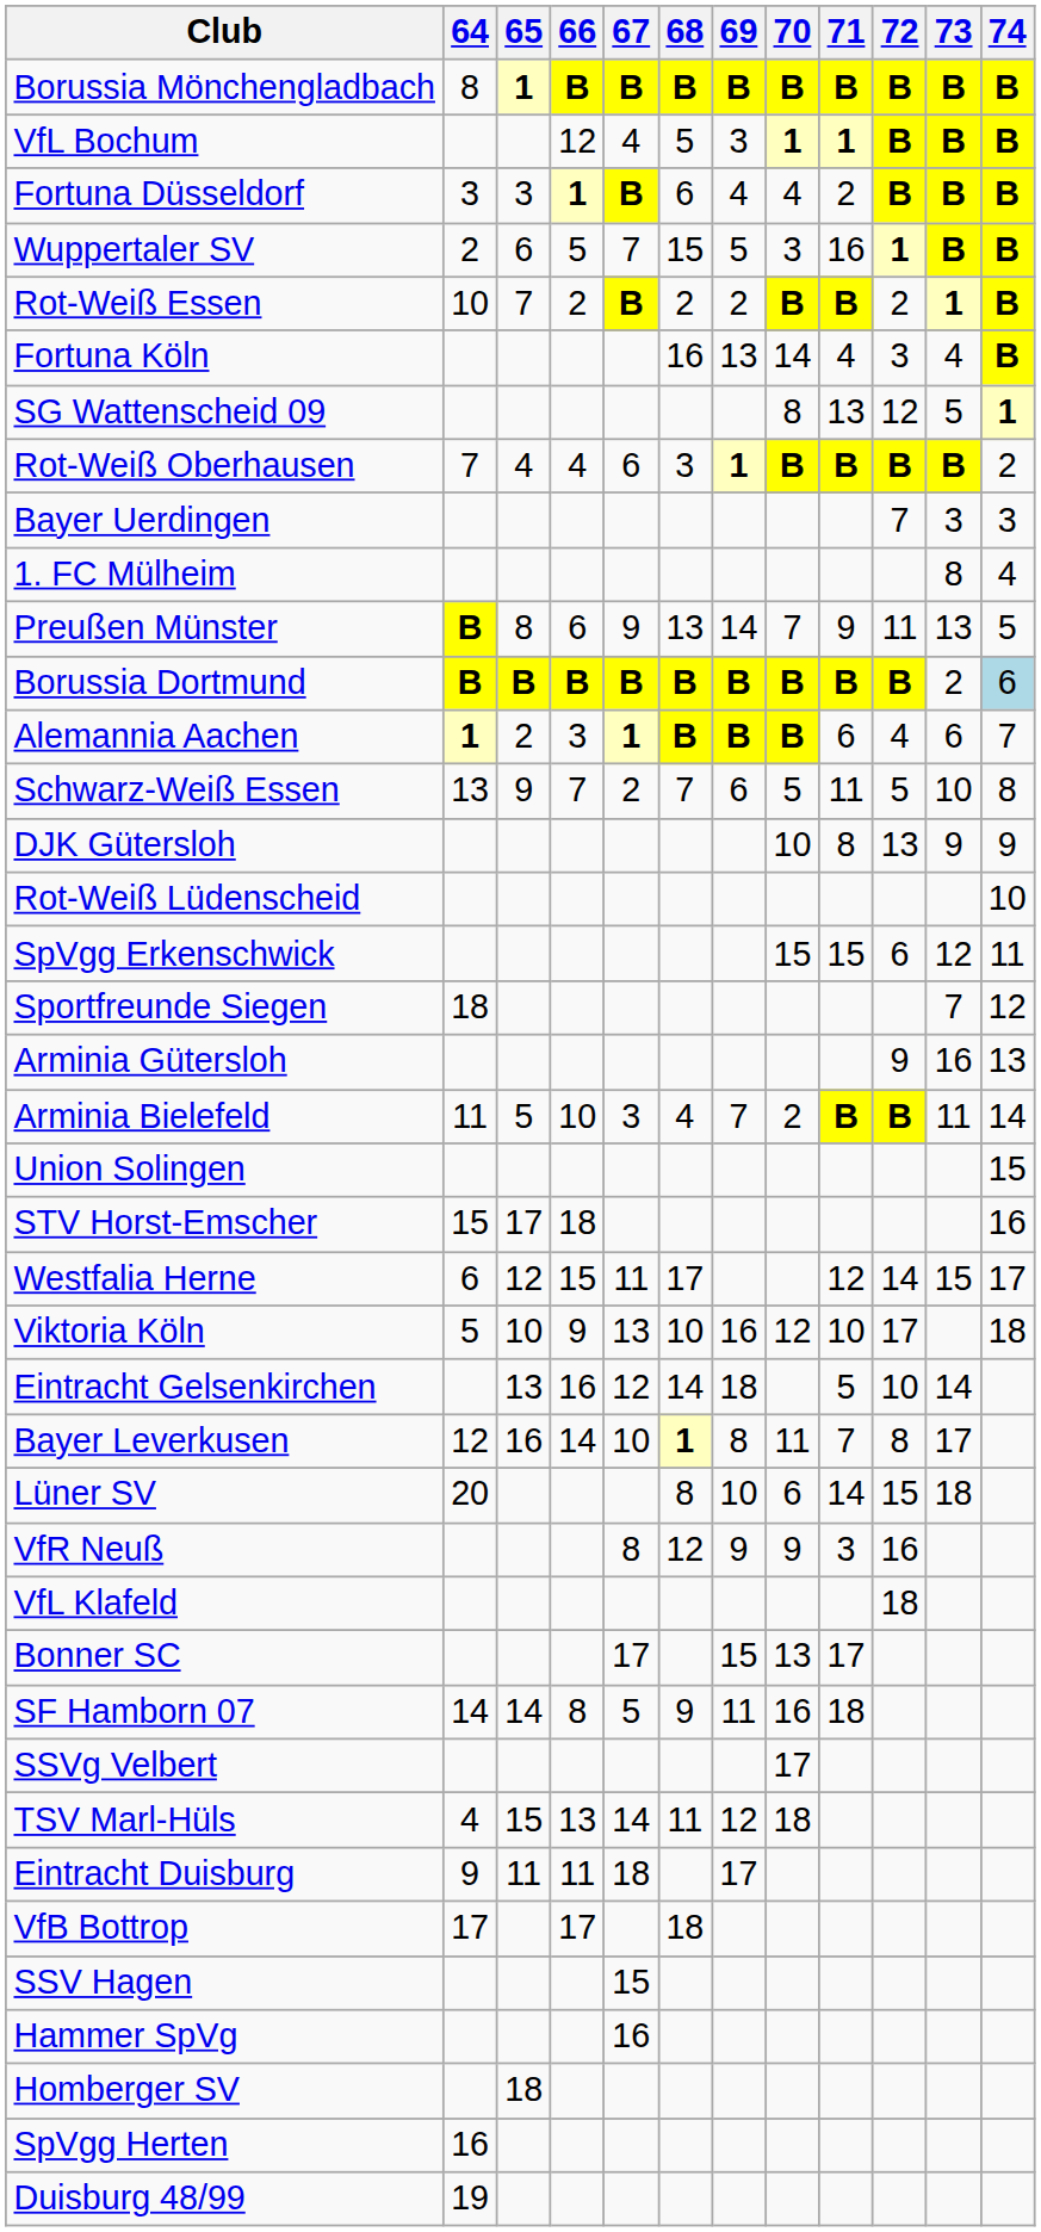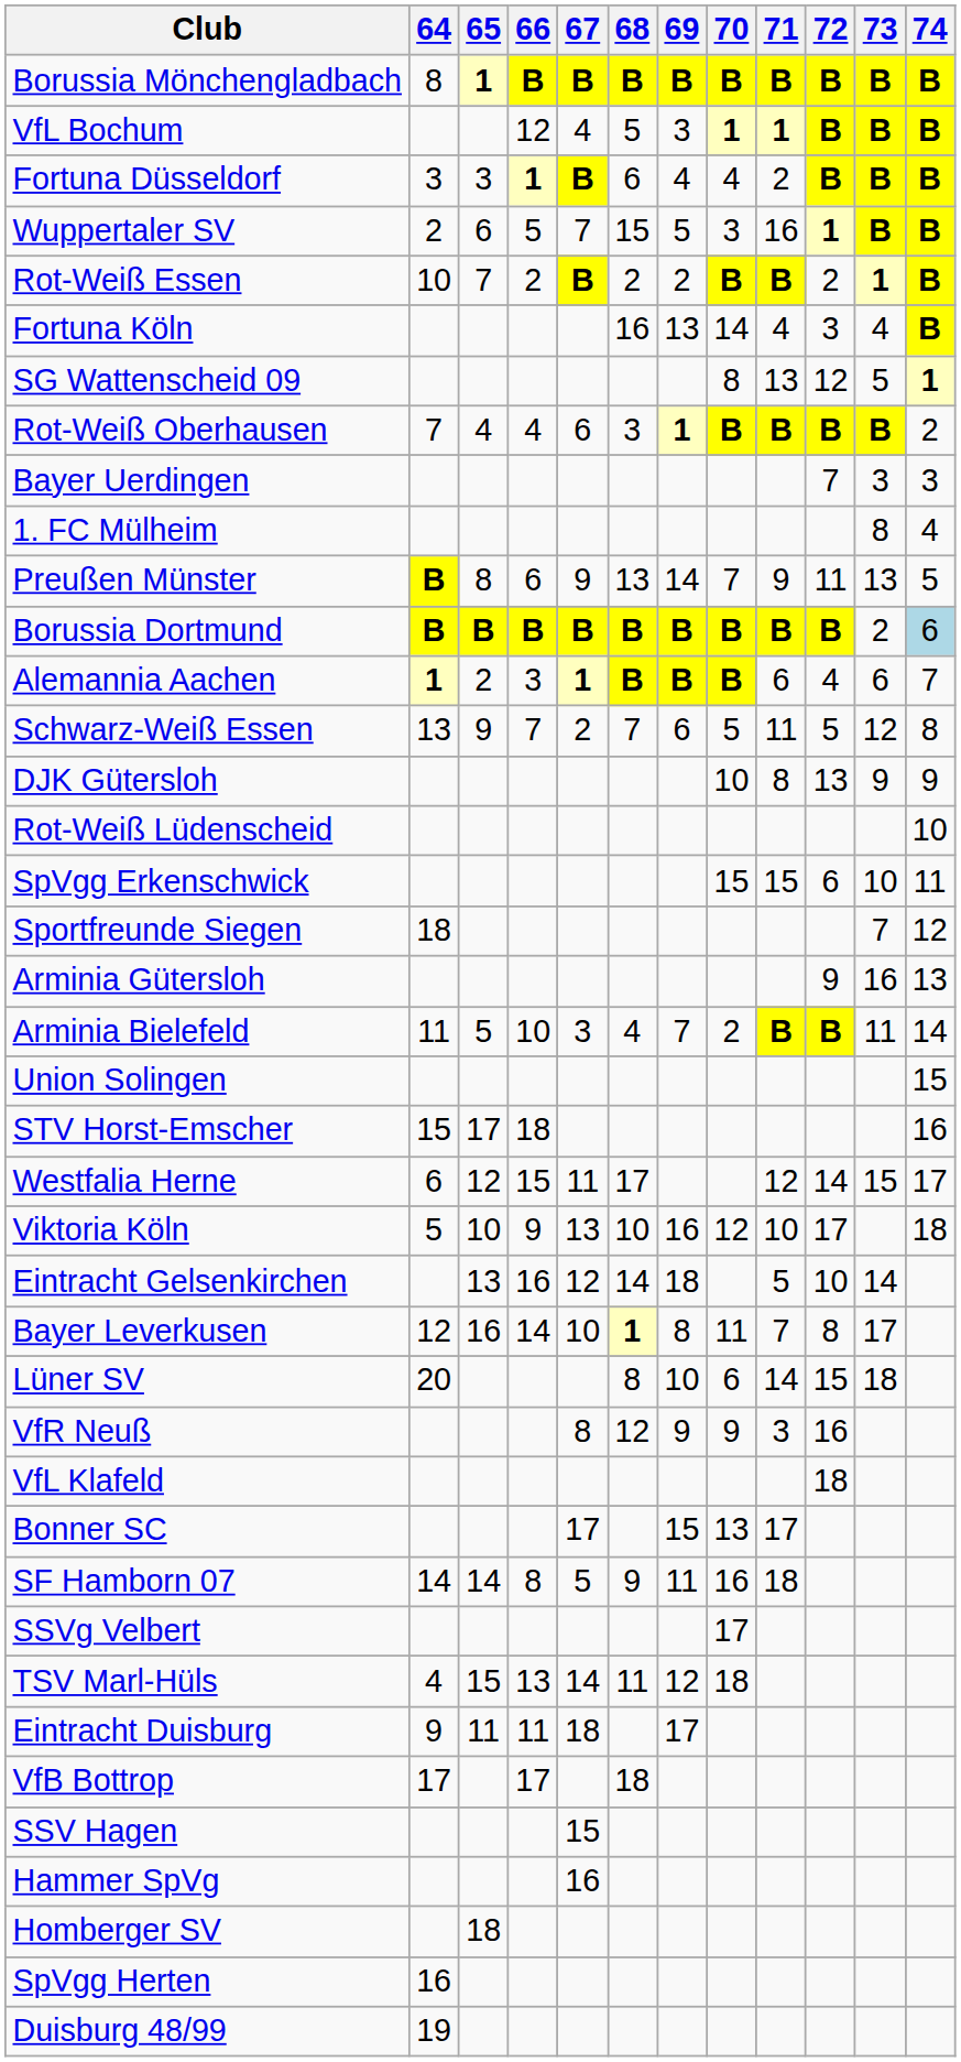 <table class="wikitable">
 <tr>
 <th>Club</th>
 <th><a href='#'>64</a></th>
 <th><a href='#'>65</a></th>
 <th><a href='#'>66</a></th>
 <th><a href='#'>67</a></th>
 <th><a href='#'>68</a></th>
 <th><a href='#'>69</a></th>
 <th><a href='#'>70</a></th>
 <th><a href='#'>71</a></th>
 <th><a href='#'>72</a></th>
 <th><a href='#'>73</a></th>
 <th><a href='#'>74</a></th>
 </tr>
 <tr align="center">
 <td align="left"><a href='#'>Borussia Mönchengladbach</a></td>
 <td>8</td>
 <td bgcolor="#ffffbf"><strong>1</strong></td>
 <td bgcolor="#FFFF00"><strong>B</strong></td>
 <td bgcolor="#FFFF00"><strong>B</strong></td>
 <td bgcolor="#FFFF00"><strong>B</strong></td>
 <td bgcolor="#FFFF00"><strong>B</strong></td>
 <td bgcolor="#FFFF00"><strong>B</strong></td>
 <td bgcolor="#FFFF00"><strong>B</strong></td>
 <td bgcolor="#FFFF00"><strong>B</strong></td>
 <td bgcolor="#FFFF00"><strong>B</strong></td>
 <td bgcolor="#FFFF00"><strong>B</strong></td>
 </tr>
 <tr align="center">
 <td align="left"><a href='#'>VfL Bochum</a></td>
 <td></td>
 <td></td>
 <td>12</td>
 <td>4</td>
 <td>5</td>
 <td>3</td>
 <td bgcolor="#ffffbf"><strong>1</strong></td>
 <td bgcolor="#ffffbf"><strong>1</strong></td>
 <td bgcolor="#FFFF00"><strong>B</strong></td>
 <td bgcolor="#FFFF00"><strong>B</strong></td>
 <td bgcolor="#FFFF00"><strong>B</strong></td>
 </tr>
 <tr align="center">
 <td align="left"><a href='#'>Fortuna Düsseldorf</a></td>
 <td>3</td>
 <td>3</td>
 <td bgcolor="#ffffbf"><strong>1</strong></td>
 <td bgcolor="#FFFF00"><strong>B</strong></td>
 <td>6</td>
 <td>4</td>
 <td>4</td>
 <td>2</td>
 <td bgcolor="#FFFF00"><strong>B</strong></td>
 <td bgcolor="#FFFF00"><strong>B</strong></td>
 <td bgcolor="#FFFF00"><strong>B</strong></td>
 </tr>
 <tr align="center">
 <td align="left"><a href='#'>Wuppertaler SV</a></td>
 <td>2</td>
 <td>6</td>
 <td>5</td>
 <td>7</td>
 <td>15</td>
 <td>5</td>
 <td>3</td>
 <td>16</td>
 <td bgcolor="#ffffbf"><strong>1</strong></td>
 <td bgcolor="#FFFF00"><strong>B</strong></td>
 <td bgcolor="#FFFF00"><strong>B</strong></td>
 </tr>
 <tr align="center">
 <td align="left"><a href='#'>Rot-Weiß Essen</a></td>
 <td>10</td>
 <td>7</td>
 <td>2</td>
 <td bgcolor="#FFFF00"><strong>B</strong></td>
 <td>2</td>
 <td>2</td>
 <td bgcolor="#FFFF00"><strong>B</strong></td>
 <td bgcolor="#FFFF00"><strong>B</strong></td>
 <td>2</td>
 <td bgcolor="#ffffbf"><strong>1</strong></td>
 <td bgcolor="#FFFF00"><strong>B</strong></td>
 </tr>
 <tr align="center">
 <td align="left"><a href='#'>Fortuna Köln</a></td>
 <td></td>
 <td></td>
 <td></td>
 <td></td>
 <td>16</td>
 <td>13</td>
 <td>14</td>
 <td>4</td>
 <td>3</td>
 <td>4</td>
 <td bgcolor="#FFFF00"><strong>B</strong></td>
 </tr>
 <tr align="center">
 <td align="left"><a href='#'>SG Wattenscheid 09</a></td>
 <td></td>
 <td></td>
 <td></td>
 <td></td>
 <td></td>
 <td></td>
 <td>8</td>
 <td>13</td>
 <td>12</td>
 <td>5</td>
 <td bgcolor="#ffffbf"><strong>1</strong></td>
 </tr>
 <tr align="center">
 <td align="left"><a href='#'>Rot-Weiß Oberhausen</a></td>
 <td>7</td>
 <td>4</td>
 <td>4</td>
 <td>6</td>
 <td>3</td>
 <td bgcolor="#ffffbf"><strong>1</strong></td>
 <td bgcolor="#FFFF00"><strong>B</strong></td>
 <td bgcolor="#FFFF00"><strong>B</strong></td>
 <td bgcolor="#FFFF00"><strong>B</strong></td>
 <td bgcolor="#FFFF00"><strong>B</strong></td>
 <td>2</td>
 </tr>
 <tr align="center">
 <td align="left"><a href='#'>Bayer Uerdingen</a></td>
 <td></td>
 <td></td>
 <td></td>
 <td></td>
 <td></td>
 <td></td>
 <td></td>
 <td></td>
 <td>7</td>
 <td>3</td>
 <td>3</td>
 </tr>
 <tr align="center">
 <td align="left"><a href='#'>1. FC Mülheim</a></td>
 <td></td>
 <td></td>
 <td></td>
 <td></td>
 <td></td>
 <td></td>
 <td></td>
 <td></td>
 <td></td>
 <td>8</td>
 <td>4</td>
 </tr>
 <tr align="center">
 <td align="left"><a href='#'>Preußen Münster</a></td>
 <td bgcolor="#FFFF00"><strong>B</strong></td>
 <td>8</td>
 <td>6</td>
 <td>9</td>
 <td>13</td>
 <td>14</td>
 <td>7</td>
 <td>9</td>
 <td>11</td>
 <td>13</td>
 <td>5</td>
 </tr>
 <tr align="center">
 <td align="left"><a href='#'>Borussia Dortmund</a></td>
 <td bgcolor="#FFFF00"><strong>B</strong></td>
 <td bgcolor="#FFFF00"><strong>B</strong></td>
 <td bgcolor="#FFFF00"><strong>B</strong></td>
 <td bgcolor="#FFFF00"><strong>B</strong></td>
 <td bgcolor="#FFFF00"><strong>B</strong></td>
 <td bgcolor="#FFFF00"><strong>B</strong></td>
 <td bgcolor="#FFFF00"><strong>B</strong></td>
 <td bgcolor="#FFFF00"><strong>B</strong></td>
 <td bgcolor="#FFFF00"><strong>B</strong></td>
 <td>2</td>
 <td style="background: lightblue;">6</td>
 </tr>
 <tr align="center">
 <td align="left"><a href='#'>Alemannia Aachen</a></td>
 <td bgcolor="#ffffbf"><strong>1</strong></td>
 <td>2</td>
 <td>3</td>
 <td bgcolor="#ffffbf"><strong>1</strong></td>
 <td bgcolor="#FFFF00"><strong>B</strong></td>
 <td bgcolor="#FFFF00"><strong>B</strong></td>
 <td bgcolor="#FFFF00"><strong>B</strong></td>
 <td>6</td>
 <td>4</td>
 <td>6</td>
 <td>7</td>
 </tr>
 <tr align="center">
 <td align="left"><a href='#'>Schwarz-Weiß Essen</a></td>
 <td>13</td>
 <td>9</td>
 <td>7</td>
 <td>2</td>
 <td>7</td>
 <td>6</td>
 <td>5</td>
 <td>11</td>
 <td>5</td>
-<td>10</td>
+<td>12</td>
 <td>8</td>
 </tr>
 <tr align="center">
 <td align="left"><a href='#'>DJK Gütersloh</a></td>
 <td></td>
 <td></td>
 <td></td>
 <td></td>
 <td></td>
 <td></td>
 <td>10</td>
 <td>8</td>
 <td>13</td>
 <td>9</td>
 <td>9</td>
 </tr>
 <tr align="center">
 <td align="left"><a href='#'>Rot-Weiß Lüdenscheid</a></td>
 <td></td>
 <td></td>
 <td></td>
 <td></td>
 <td></td>
 <td></td>
 <td></td>
 <td></td>
 <td></td>
 <td></td>
 <td>10</td>
 </tr>
 <tr align="center">
 <td align="left"><a href='#'>SpVgg Erkenschwick</a></td>
 <td></td>
 <td></td>
 <td></td>
 <td></td>
 <td></td>
 <td></td>
 <td>15</td>
 <td>15</td>
 <td>6</td>
-<td>12</td>
+<td>10</td>
 <td>11</td>
 </tr>
 <tr align="center">
 <td align="left"><a href='#'>Sportfreunde Siegen</a></td>
 <td>18</td>
 <td></td>
 <td></td>
 <td></td>
 <td></td>
 <td></td>
 <td></td>
 <td></td>
 <td></td>
 <td>7</td>
 <td>12</td>
 </tr>
 <tr align="center">
 <td align="left"><a href='#'>Arminia Gütersloh</a></td>
 <td></td>
 <td></td>
 <td></td>
 <td></td>
 <td></td>
 <td></td>
 <td></td>
 <td></td>
 <td>9</td>
 <td>16</td>
 <td>13</td>
 </tr>
 <tr align="center">
 <td align="left"><a href='#'>Arminia Bielefeld</a></td>
 <td>11</td>
 <td>5</td>
 <td>10</td>
 <td>3</td>
 <td>4</td>
 <td>7</td>
 <td>2</td>
 <td bgcolor="#FFFF00"><strong>B</strong></td>
 <td bgcolor="#FFFF00"><strong>B</strong></td>
 <td>11</td>
 <td>14</td>
 </tr>
 <tr align="center">
 <td align="left"><a href='#'>Union Solingen</a></td>
 <td></td>
 <td></td>
 <td></td>
 <td></td>
 <td></td>
 <td></td>
 <td></td>
 <td></td>
 <td></td>
 <td></td>
 <td>15</td>
 </tr>
 <tr align="center">
 <td align="left"><a href='#'>STV Horst-Emscher</a></td>
 <td>15</td>
 <td>17</td>
 <td>18</td>
 <td></td>
 <td></td>
 <td></td>
 <td></td>
 <td></td>
 <td></td>
 <td></td>
 <td>16</td>
 </tr>
 <tr align="center">
 <td align="left"><a href='#'>Westfalia Herne</a></td>
 <td>6</td>
 <td>12</td>
 <td>15</td>
 <td>11</td>
 <td>17</td>
 <td></td>
 <td></td>
 <td>12</td>
 <td>14</td>
 <td>15</td>
 <td>17</td>
 </tr>
 <tr align="center">
 <td align="left"><a href='#'>Viktoria Köln</a></td>
 <td>5</td>
 <td>10</td>
 <td>9</td>
 <td>13</td>
 <td>10</td>
 <td>16</td>
 <td>12</td>
 <td>10</td>
 <td>17</td>
 <td></td>
 <td>18</td>
 </tr>
 <tr align="center">
 <td align="left"><a href='#'>Eintracht Gelsenkirchen</a></td>
 <td></td>
 <td>13</td>
 <td>16</td>
 <td>12</td>
 <td>14</td>
 <td>18</td>
 <td></td>
 <td>5</td>
 <td>10</td>
 <td>14</td>
 <td></td>
 </tr>
 <tr align="center">
 <td align="left"><a href='#'>Bayer Leverkusen</a></td>
 <td>12</td>
 <td>16</td>
 <td>14</td>
 <td>10</td>
 <td bgcolor="#ffffbf"><strong>1</strong></td>
 <td>8</td>
 <td>11</td>
 <td>7</td>
 <td>8</td>
 <td>17</td>
 <td></td>
 </tr>
 <tr align="center">
 <td align="left"><a href='#'>Lüner SV</a></td>
 <td>20</td>
 <td></td>
 <td></td>
 <td></td>
 <td>8</td>
 <td>10</td>
 <td>6</td>
 <td>14</td>
 <td>15</td>
 <td>18</td>
 <td></td>
 </tr>
 <tr align="center">
 <td align="left"><a href='#'>VfR Neuß</a></td>
 <td></td>
 <td></td>
 <td></td>
 <td>8</td>
 <td>12</td>
 <td>9</td>
 <td>9</td>
 <td>3</td>
 <td>16</td>
 <td></td>
 <td></td>
 </tr>
 <tr align="center">
 <td align="left"><a href='#'>VfL Klafeld</a></td>
 <td></td>
 <td></td>
 <td></td>
 <td></td>
 <td></td>
 <td></td>
 <td></td>
 <td></td>
 <td>18</td>
 <td></td>
 <td></td>
 </tr>
 <tr align="center">
 <td align="left"><a href='#'>Bonner SC</a></td>
 <td></td>
 <td></td>
 <td></td>
 <td>17</td>
 <td></td>
 <td>15</td>
 <td>13</td>
 <td>17</td>
 <td></td>
 <td></td>
 <td></td>
 </tr>
 <tr align="center">
 <td align="left"><a href='#'>SF Hamborn 07</a></td>
 <td>14</td>
 <td>14</td>
 <td>8</td>
 <td>5</td>
 <td>9</td>
 <td>11</td>
 <td>16</td>
 <td>18</td>
 <td></td>
 <td></td>
 <td></td>
 </tr>
 <tr align="center">
 <td align="left"><a href='#'>SSVg Velbert</a></td>
 <td></td>
 <td></td>
 <td></td>
 <td></td>
 <td></td>
 <td></td>
 <td>17</td>
 <td></td>
 <td></td>
 <td></td>
 <td></td>
 </tr>
 <tr align="center">
 <td align="left"><a href='#'>TSV Marl-Hüls</a></td>
 <td>4</td>
 <td>15</td>
 <td>13</td>
 <td>14</td>
 <td>11</td>
 <td>12</td>
 <td>18</td>
 <td></td>
 <td></td>
 <td></td>
 <td></td>
 </tr>
 <tr align="center">
 <td align="left"><a href='#'>Eintracht Duisburg</a></td>
 <td>9</td>
 <td>11</td>
 <td>11</td>
 <td>18</td>
 <td></td>
 <td>17</td>
 <td></td>
 <td></td>
 <td></td>
 <td></td>
 <td></td>
 </tr>
 <tr align="center">
 <td align="left"><a href='#'>VfB Bottrop</a></td>
 <td>17</td>
 <td></td>
 <td>17</td>
 <td></td>
 <td>18</td>
 <td></td>
 <td></td>
 <td></td>
 <td></td>
 <td></td>
 <td></td>
 </tr>
 <tr align="center">
 <td align="left"><a href='#'>SSV Hagen</a></td>
 <td></td>
 <td></td>
 <td></td>
 <td>15</td>
 <td></td>
 <td></td>
 <td></td>
 <td></td>
 <td></td>
 <td></td>
 <td></td>
 </tr>
 <tr align="center">
 <td align="left"><a href='#'>Hammer SpVg</a></td>
 <td></td>
 <td></td>
 <td></td>
 <td>16</td>
 <td></td>
 <td></td>
 <td></td>
 <td></td>
 <td></td>
 <td></td>
 <td></td>
 </tr>
 <tr align="center">
 <td align="left"><a href='#'>Homberger SV</a></td>
 <td></td>
 <td>18</td>
 <td></td>
 <td></td>
 <td></td>
 <td></td>
 <td></td>
 <td></td>
 <td></td>
 <td></td>
 <td></td>
 </tr>
 <tr align="center">
 <td align="left"><a href='#'>SpVgg Herten</a></td>
 <td>16</td>
 <td></td>
 <td></td>
 <td></td>
 <td></td>
 <td></td>
 <td></td>
 <td></td>
 <td></td>
 <td></td>
 <td></td>
 </tr>
 <tr align="center">
 <td align="left"><a href='#'>Duisburg 48/99</a></td>
 <td>19</td>
 <td></td>
 <td></td>
 <td></td>
 <td></td>
 <td></td>
 <td></td>
 <td></td>
 <td></td>
 <td></td>
 <td></td>
 </tr>
 </table>
